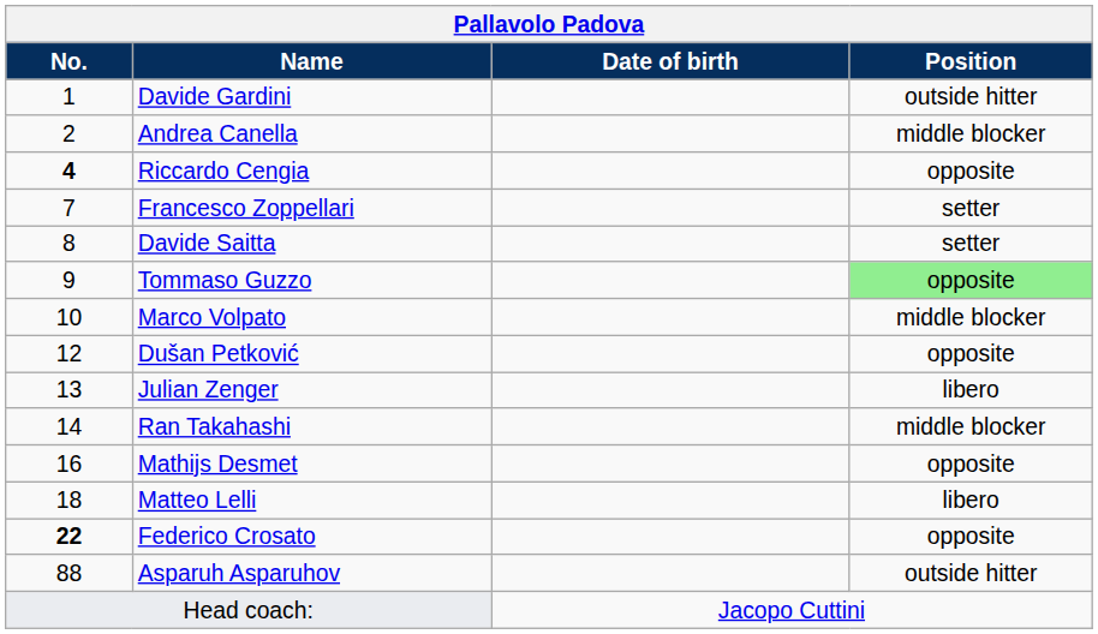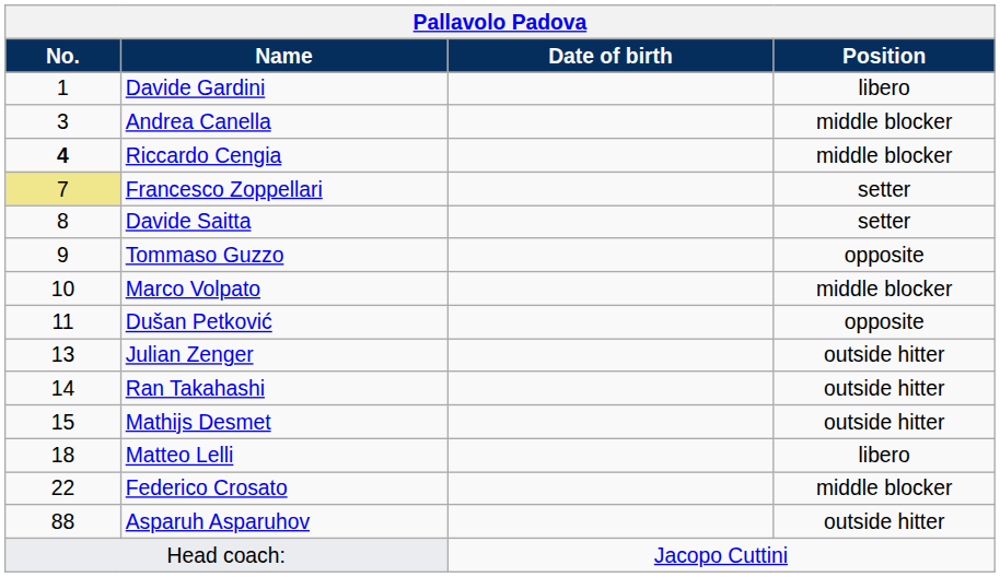 <table class="wikitable collapsible collapsed" style="font-size:90%; text-align:center;">
 <tr>
 <th colspan=5 style="width:30em"><a href='#'>Pallavolo Padova</a></th>
 </tr>
 <tr>
 <th style="width:5em; color:#FFFFFF; background-color:#052E5D">No.</th>
 <th style="width:15em; color:#FFFFFF; background-color:#052E5D">Name</th>
 <th style="width:15em; color:#FFFFFF; background-color:#052E5D">Date of birth</th>
 <th style="width:10em; color:#FFFFFF; background-color:#052E5D">Position</th>
 </tr>
 <tr>
 <td>1</td>
 <td align=left> <a href='#'>Davide Gardini</a></td>
 <td align=right></td>
-<td>outside hitter</td>
+<td>libero</td>
 </tr>
 <tr>
-<td>2</td>
+<td>3</td>
 <td align=left> <a href='#'>Andrea Canella</a></td>
 <td align=right></td>
 <td>middle blocker</td>
 </tr>
 <tr>
 <td><strong>4</strong></td>
 <td align=left> <a href='#'>Riccardo Cengia</a></td>
 <td align=right></td>
-<td>opposite</td>
+<td>middle blocker</td>
 </tr>
 <tr>
-<td>7</td>
+<td style="background: khaki;">7</td>
 <td align=left> <a href='#'>Francesco Zoppellari</a></td>
 <td align=right></td>
 <td>setter</td>
 </tr>
 <tr>
 <td>8</td>
 <td align=left> <a href='#'>Davide Saitta</a></td>
 <td align=right></td>
 <td>setter</td>
 </tr>
 <tr>
 <td>9</td>
 <td align=left> <a href='#'>Tommaso Guzzo</a></td>
 <td align=right></td>
-<td style="background: lightgreen;">opposite</td>
+<td>opposite</td>
 </tr>
 <tr>
 <td>10</td>
 <td align=left> <a href='#'>Marco Volpato</a></td>
 <td align=right></td>
 <td>middle blocker</td>
 </tr>
 <tr>
-<td>12</td>
+<td>11</td>
 <td align=left> <a href='#'>Dušan Petković</a></td>
 <td align=right></td>
 <td>opposite</td>
 </tr>
 <tr>
 <td>13</td>
 <td align=left> <a href='#'>Julian Zenger</a></td>
 <td align=right></td>
-<td>libero</td>
+<td>outside hitter</td>
 </tr>
 <tr>
 <td>14</td>
 <td align=left> <a href='#'>Ran Takahashi</a></td>
 <td align=right></td>
-<td>middle blocker</td>
+<td>outside hitter</td>
 </tr>
 <tr>
-<td>16</td>
+<td>15</td>
 <td align=left> <a href='#'>Mathijs Desmet</a></td>
 <td align=right></td>
-<td>opposite</td>
+<td>outside hitter</td>
 </tr>
 <tr>
 <td>18</td>
 <td align=left> <a href='#'>Matteo Lelli</a></td>
 <td align=right></td>
 <td>libero</td>
 </tr>
 <tr>
-<td><strong>22</strong></td>
+<td>22</td>
 <td align=left> <a href='#'>Federico Crosato</a></td>
 <td align=right></td>
-<td>opposite</td>
+<td>middle blocker</td>
 </tr>
 <tr>
 <td>88</td>
 <td align=left> <a href='#'>Asparuh Asparuhov</a></td>
 <td align=right></td>
 <td>outside hitter</td>
 </tr>
 <tr class="sortbottom">
 <td colspan=2 style="background:#EAECF0">Head coach:</td>
 <td colspan=2> <a href='#'>Jacopo Cuttini</a></td>
 </tr>
 </table>
